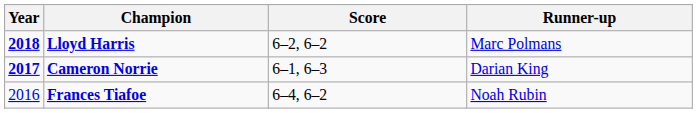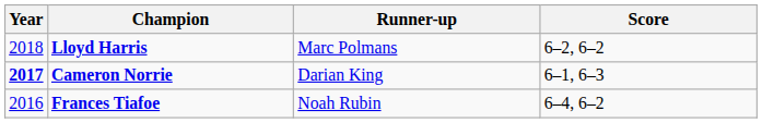 <table class="wikitable" style="font-size:90%">
 <tr>
 <th>Year</th>
 <th width="200">Champion</th>
+<th width="200">Runner-up</th>
 <th width="175">Score</th>
-<th width="200">Runner-up</th>
 </tr>
 <tr>
-<td><strong><a href='#'>2018</a></strong></td>
+<td><a href='#'>2018</a></td>
 <td> <strong><a href='#'>Lloyd Harris</a></strong></td>
+<td> <a href='#'>Marc Polmans</a></td>
 <td>6–2, 6–2</td>
-<td> <a href='#'>Marc Polmans</a></td>
 </tr>
 <tr>
 <td><strong><a href='#'>2017</a></strong></td>
 <td> <strong><a href='#'>Cameron Norrie</a></strong></td>
+<td> <a href='#'>Darian King</a></td>
 <td>6–1, 6–3</td>
-<td> <a href='#'>Darian King</a></td>
 </tr>
 <tr>
 <td><a href='#'>2016</a></td>
 <td> <strong><a href='#'>Frances Tiafoe</a></strong></td>
+<td> <a href='#'>Noah Rubin</a></td>
 <td>6–4, 6–2</td>
-<td> <a href='#'>Noah Rubin</a></td>
 </tr>
 </table>
